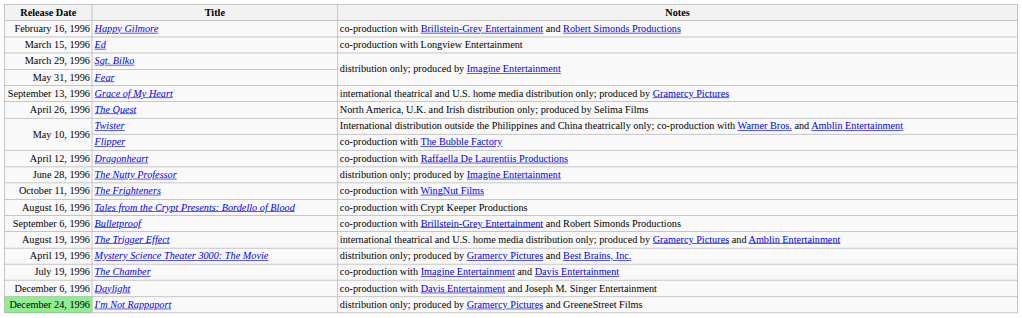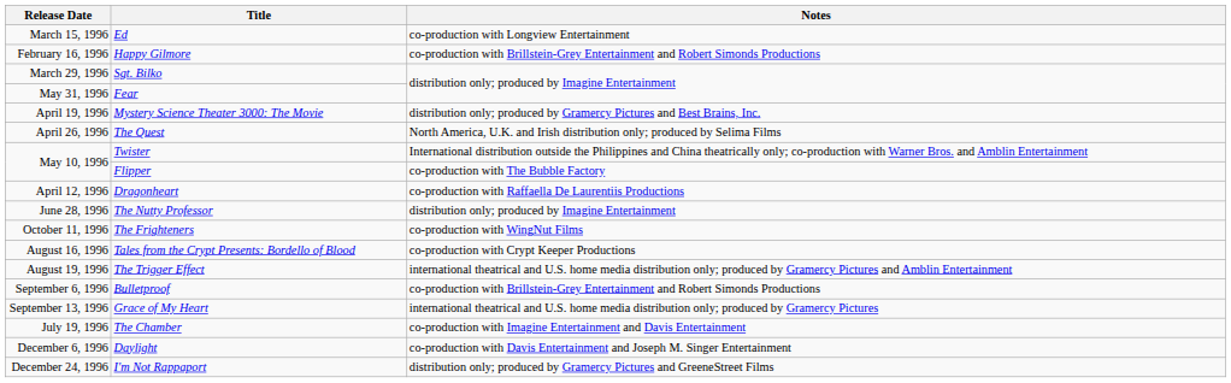 <table class="wikitable sortable" style="width:100%;">
 <tr>
 <th scope="col" style="width:130px;">Release Date</th>
 <th>Title</th>
 <th>Notes</th>
 </tr>
 <tr>
+<td style="text-align:right;">March 15, 1996</td>
+<td><em><a href='#'>Ed</a></em></td>
+<td>co-production with Longview Entertainment</td>
+</tr>
+<tr>
 <td style="text-align:right;">February 16, 1996</td>
 <td><em><a href='#'>Happy Gilmore</a></em></td>
 <td>co-production with <a href='#'>Brillstein-Grey Entertainment</a> and <a href='#'>Robert Simonds Productions</a></td>
-</tr>
-<tr>
-<td style="text-align:right;">March 15, 1996</td>
-<td><em><a href='#'>Ed</a></em></td>
-<td>co-production with Longview Entertainment</td>
 </tr>
 <tr>
 <td style="text-align:right;">March 29, 1996</td>
 <td><em><a href='#'>Sgt. Bilko</a></em></td>
 <td rowspan="2">distribution only; produced by <a href='#'>Imagine Entertainment</a></td>
 </tr>
 <tr>
 <td style="text-align:right;">May 31, 1996</td>
 <td><em><a href='#'>Fear</a></em></td>
 </tr>
 <tr>
-<td style="text-align:right;">September 13, 1996</td>
-<td><em><a href='#'>Grace of My Heart</a></em></td>
-<td>international theatrical and U.S. home media distribution only; produced by <a href='#'>Gramercy Pictures</a></td>
+<td style="text-align:right;">April 19, 1996</td>
+<td><em><a href='#'>Mystery Science Theater 3000: The Movie</a></em></td>
+<td>distribution only; produced by <a href='#'>Gramercy Pictures</a> and <a href='#'>Best Brains, Inc.</a></td>
 </tr>
 <tr>
 <td style="text-align:right;">April 26, 1996</td>
 <td><em><a href='#'>The Quest</a></em></td>
 <td>North America, U.K. and Irish distribution only; produced by Selima Films</td>
 </tr>
 <tr>
 <td style="text-align:right; "rowspan="2">May 10, 1996</td>
 <td><em><a href='#'>Twister</a></em></td>
 <td>International distribution outside the Philippines and China theatrically only; co-production with <a href='#'>Warner Bros.</a> and <a href='#'>Amblin Entertainment</a></td>
 </tr>
 <tr>
 <td><em><a href='#'>Flipper</a></em></td>
 <td>co-production with <a href='#'>The Bubble Factory</a></td>
 </tr>
 <tr>
 <td style="text-align:right;">April 12, 1996</td>
 <td><em><a href='#'>Dragonheart</a></em></td>
 <td>co-production with <a href='#'>Raffaella De Laurentiis Productions</a></td>
 </tr>
 <tr>
 <td style="text-align:right;">June 28, 1996</td>
 <td><em><a href='#'>The Nutty Professor</a></em></td>
 <td>distribution only; produced by <a href='#'>Imagine Entertainment</a></td>
 </tr>
 <tr>
 <td style="text-align:right;">October 11, 1996</td>
 <td><em><a href='#'>The Frighteners</a></em></td>
 <td>co-production with <a href='#'>WingNut Films</a></td>
 </tr>
 <tr>
 <td style="text-align:right;">August 16, 1996</td>
 <td><em><a href='#'>Tales from the Crypt Presents: Bordello of Blood</a></em></td>
 <td>co-production with Crypt Keeper Productions</td>
 </tr>
 <tr>
+<td style="text-align:right;">August 19, 1996</td>
+<td><em><a href='#'>The Trigger Effect</a></em></td>
+<td>international theatrical and U.S. home media distribution only; produced by <a href='#'>Gramercy Pictures</a> and <a href='#'>Amblin Entertainment</a></td>
+</tr>
+<tr>
 <td style="text-align:right;">September 6, 1996</td>
 <td><em><a href='#'>Bulletproof</a></em></td>
 <td>co-production with <a href='#'>Brillstein-Grey Entertainment</a> and Robert Simonds Productions</td>
 </tr>
 <tr>
-<td style="text-align:right;">August 19, 1996</td>
-<td><em><a href='#'>The Trigger Effect</a></em></td>
-<td>international theatrical and U.S. home media distribution only; produced by <a href='#'>Gramercy Pictures</a> and <a href='#'>Amblin Entertainment</a></td>
-</tr>
-<tr>
-<td style="text-align:right;">April 19, 1996</td>
-<td><em><a href='#'>Mystery Science Theater 3000: The Movie</a></em></td>
-<td>distribution only; produced by <a href='#'>Gramercy Pictures</a> and <a href='#'>Best Brains, Inc.</a></td>
+<td style="text-align:right;">September 13, 1996</td>
+<td><em><a href='#'>Grace of My Heart</a></em></td>
+<td>international theatrical and U.S. home media distribution only; produced by <a href='#'>Gramercy Pictures</a></td>
 </tr>
 <tr>
 <td style="text-align:right;">July 19, 1996</td>
 <td><em><a href='#'>The Chamber</a></em></td>
 <td>co-production with <a href='#'>Imagine Entertainment</a> and <a href='#'>Davis Entertainment</a></td>
 </tr>
 <tr>
 <td style="text-align:right;">December 6, 1996</td>
 <td><em><a href='#'>Daylight</a></em></td>
 <td>co-production with <a href='#'>Davis Entertainment</a> and Joseph M. Singer Entertainment</td>
 </tr>
 <tr>
-<td style="background: lightgreen; text-align:right;">December 24, 1996</td>
+<td style="text-align:right;">December 24, 1996</td>
 <td><em><a href='#'>I'm Not Rappaport</a></em></td>
 <td>distribution only; produced by <a href='#'>Gramercy Pictures</a> and GreeneStreet Films</td>
 </tr>
 </table>
